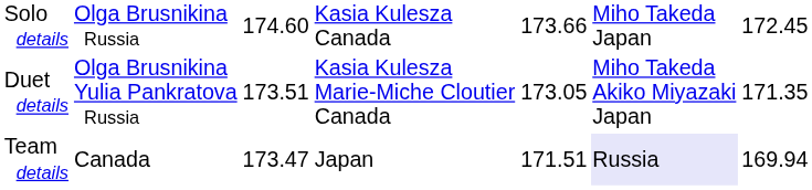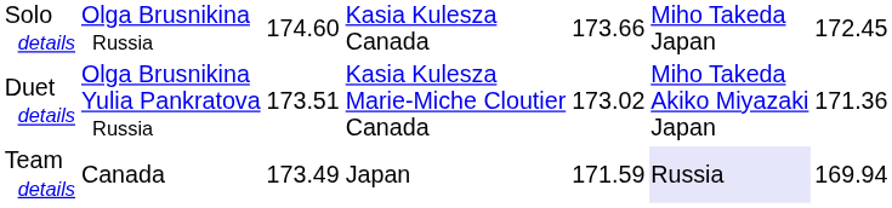 <table>
 <tr>
 <td>Solo<br>   <small><em><a href='#'>details</a></em></small></td>
 <td><a href='#'>Olga Brusnikina</a> <small><br>   Russia </small></td>
 <td>174.60</td>
 <td><a href='#'>Kasia Kulesza</a><br> Canada</td>
 <td>173.66</td>
 <td><a href='#'>Miho Takeda</a><br> Japan</td>
 <td>172.45</td>
 </tr>
 <tr>
 <td>Duet<br>   <small><em><a href='#'>details</a></em></small></td>
 <td><a href='#'>Olga Brusnikina</a> <br> <a href='#'>Yulia Pankratova</a>  <small><br>   Russia </small></td>
 <td>173.51</td>
 <td><a href='#'>Kasia Kulesza</a><br><a href='#'>Marie-Miche Cloutier</a><br> Canada</td>
-<td>173.05</td>
+<td>173.02</td>
 <td><a href='#'>Miho Takeda</a><br><a href='#'>Akiko Miyazaki</a><br> Japan</td>
-<td>171.35</td>
+<td>171.36</td>
 </tr>
 <tr>
 <td>Team<br>   <small><em><a href='#'>details</a></em></small></td>
 <td> Canada</td>
-<td>173.47</td>
+<td>173.49</td>
 <td> Japan</td>
-<td>171.51</td>
+<td>171.59</td>
 <td style="background: lavender;"> Russia</td>
 <td>169.94</td>
 </tr>
 <tr>
 </tr>
 </table>
